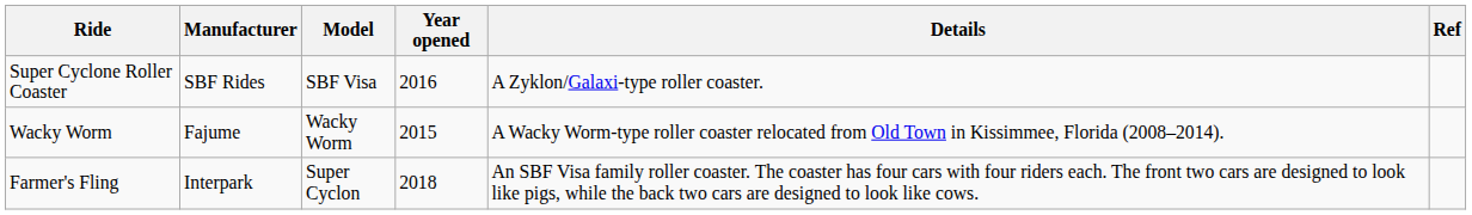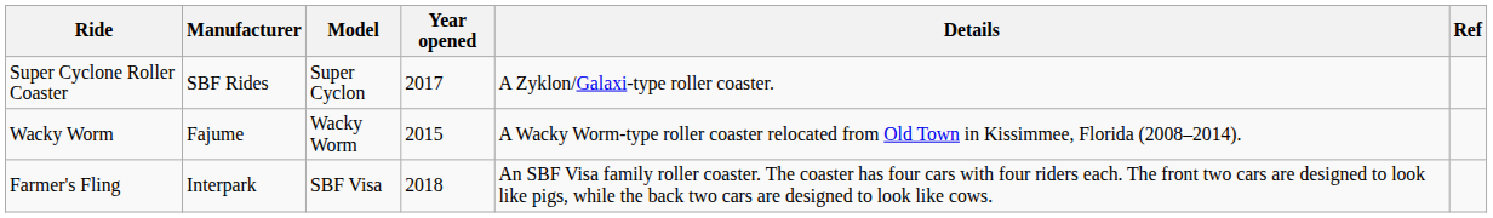 <table class="wikitable sortable">
 <tr>
 <th>Ride</th>
 <th>Manufacturer</th>
 <th>Model</th>
 <th>Year opened</th>
 <th>Details</th>
 <th>Ref</th>
 </tr>
 <tr>
 <td>Super Cyclone Roller Coaster</td>
 <td>SBF Rides</td>
-<td>SBF Visa</td>
-<td>2016</td>
+<td>Super Cyclon</td>
+<td>2017</td>
 <td>A Zyklon/<a href='#'>Galaxi</a>-type roller coaster.</td>
 <td></td>
 </tr>
 <tr>
 <td>Wacky Worm</td>
 <td>Fajume</td>
 <td>Wacky Worm</td>
 <td>2015</td>
 <td>A Wacky Worm-type roller coaster relocated from <a href='#'>Old Town</a> in Kissimmee, Florida (2008–2014).</td>
 <td></td>
 </tr>
 <tr>
 <td>Farmer's Fling</td>
 <td>Interpark</td>
-<td>Super Cyclon</td>
+<td>SBF Visa</td>
 <td>2018</td>
 <td>An SBF Visa family roller coaster.  The coaster has four cars with four riders each.  The front two cars are designed to look like pigs, while the back two cars are designed to look like cows.</td>
 <td></td>
 </tr>
 </table>
